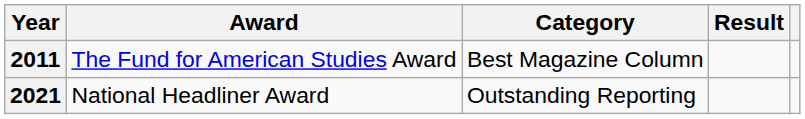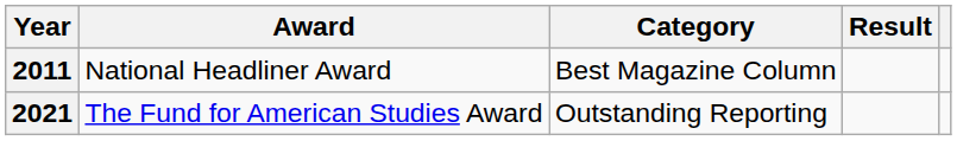 <table class="wikitable plainrowheaders sortable">
 <tr>
 <th scope="col">Year</th>
 <th scope="col">Award</th>
 <th scope="col">Category</th>
 <th scope="col" class="unsortable">Result</th>
 <th scope="col" class="unsortable"></th>
 </tr>
 <tr>
 <th scope="row">2011</th>
-<td><a href='#'>The Fund for American Studies</a> Award</td>
+<td>National Headliner Award</td>
 <td>Best Magazine Column</td>
 <td></td>
 <td style="text-align:center;"></td>
 </tr>
 <tr>
 <th scope="row">2021</th>
-<td>National Headliner Award</td>
+<td><a href='#'>The Fund for American Studies</a> Award</td>
 <td>Outstanding Reporting</td>
 <td></td>
 <td style="text-align:center;"></td>
 </tr>
 </table>
